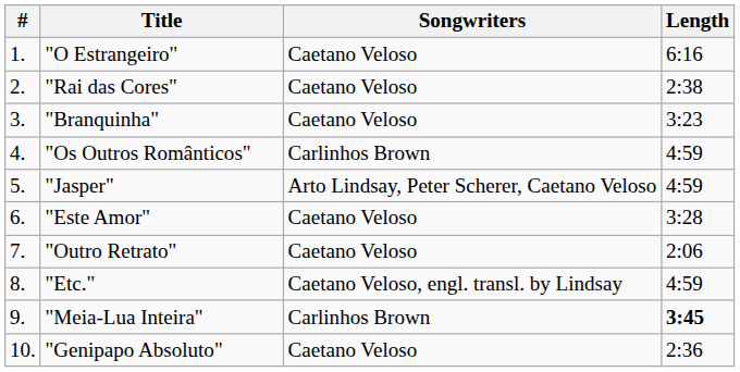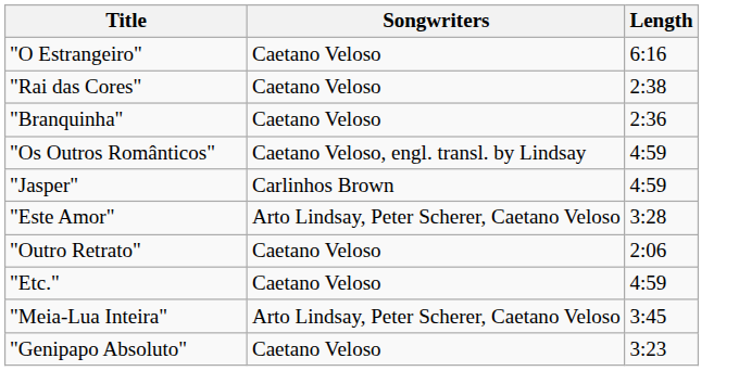 <table class="wikitable">
 <tr>
-<th>#</th>
 <th width="180">Title</th>
 <th>Songwriters</th>
 <th>Length</th>
 </tr>
 <tr>
-<td>1.</td>
 <td>"O Estrangeiro"</td>
 <td>Caetano Veloso</td>
 <td>6:16</td>
 </tr>
 <tr>
-<td>2.</td>
 <td>"Rai das Cores"</td>
 <td>Caetano Veloso</td>
 <td>2:38</td>
 </tr>
 <tr>
-<td>3.</td>
 <td>"Branquinha"</td>
 <td>Caetano Veloso</td>
-<td>3:23</td>
+<td>2:36</td>
 </tr>
 <tr>
-<td>4.</td>
 <td>"Os Outros Românticos"</td>
+<td>Caetano Veloso, engl. transl. by Lindsay</td>
+<td>4:59</td>
+</tr>
+<tr>
+<td>"Jasper"</td>
 <td>Carlinhos Brown</td>
 <td>4:59</td>
 </tr>
 <tr>
-<td>5.</td>
-<td>"Jasper"</td>
+<td>"Este Amor"</td>
 <td>Arto Lindsay, Peter Scherer, Caetano Veloso</td>
-<td>4:59</td>
-</tr>
-<tr>
-<td>6.</td>
-<td>"Este Amor"</td>
-<td>Caetano Veloso</td>
 <td>3:28</td>
 </tr>
 <tr>
-<td>7.</td>
 <td>"Outro Retrato"</td>
 <td>Caetano Veloso</td>
 <td>2:06</td>
 </tr>
 <tr>
-<td>8.</td>
 <td>"Etc."</td>
-<td>Caetano Veloso, engl. transl. by Lindsay</td>
+<td>Caetano Veloso</td>
 <td>4:59</td>
 </tr>
 <tr>
-<td>9.</td>
 <td>"Meia-Lua Inteira"</td>
-<td>Carlinhos Brown</td>
-<td><strong>3:45</strong></td>
+<td>Arto Lindsay, Peter Scherer, Caetano Veloso</td>
+<td>3:45</td>
 </tr>
 <tr>
-<td>10.</td>
 <td>"Genipapo Absoluto"</td>
 <td>Caetano Veloso</td>
-<td>2:36</td>
+<td>3:23</td>
 </tr>
 </table>
